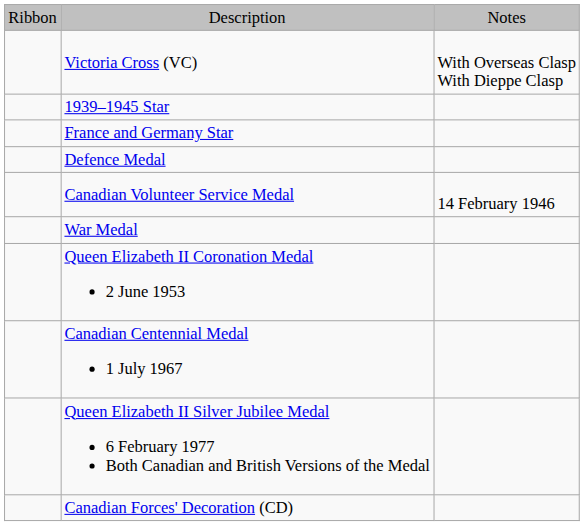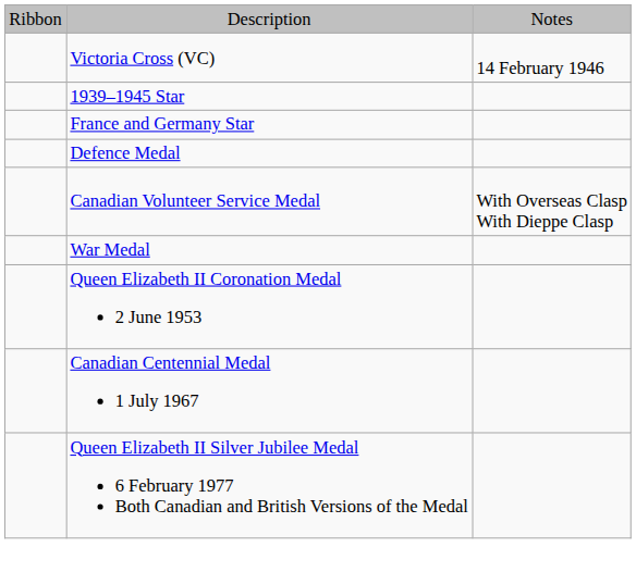 <table class="wikitable">
 <tr style="background:silver;" align="center">
 <td>Ribbon</td>
 <td>Description</td>
 <td>Notes</td>
 </tr>
 <tr>
 <td></td>
 <td><a href='#'>Victoria Cross</a> (VC)</td>
-<td><br>With Overseas Clasp<br>With Dieppe Clasp</td>
+<td><br>14 February 1946</td>
 </tr>
 <tr>
 <td></td>
 <td><a href='#'>1939–1945 Star</a></td>
 <td></td>
 </tr>
 <tr>
 <td></td>
 <td><a href='#'>France and Germany Star</a></td>
 <td></td>
 </tr>
 <tr>
 <td></td>
 <td><a href='#'>Defence Medal</a></td>
 <td></td>
 </tr>
 <tr>
 <td></td>
 <td><a href='#'>Canadian Volunteer Service Medal</a></td>
-<td><br>14 February 1946</td>
+<td><br>With Overseas Clasp<br>With Dieppe Clasp</td>
 </tr>
 <tr>
 <td></td>
 <td><a href='#'>War Medal</a></td>
 <td></td>
 </tr>
 <tr>
 <td></td>
 <td><a href='#'>Queen Elizabeth II Coronation Medal</a><br><ul><li>2 June 1953</li></ul></td>
 <td></td>
 </tr>
 <tr>
 <td></td>
 <td><a href='#'>Canadian Centennial Medal</a><br><ul><li>1 July 1967</li></ul></td>
 <td></td>
 </tr>
 <tr>
 <td></td>
 <td><a href='#'>Queen Elizabeth II Silver Jubilee Medal</a><br><ul><li>6 February 1977</li><li>Both Canadian and British Versions of the Medal</li></ul></td>
 <td></td>
 </tr>
-<tr>
-<td></td>
-<td><a href='#'>Canadian Forces' Decoration</a> (CD)</td>
-<td></td>
-</tr>
 </table>
